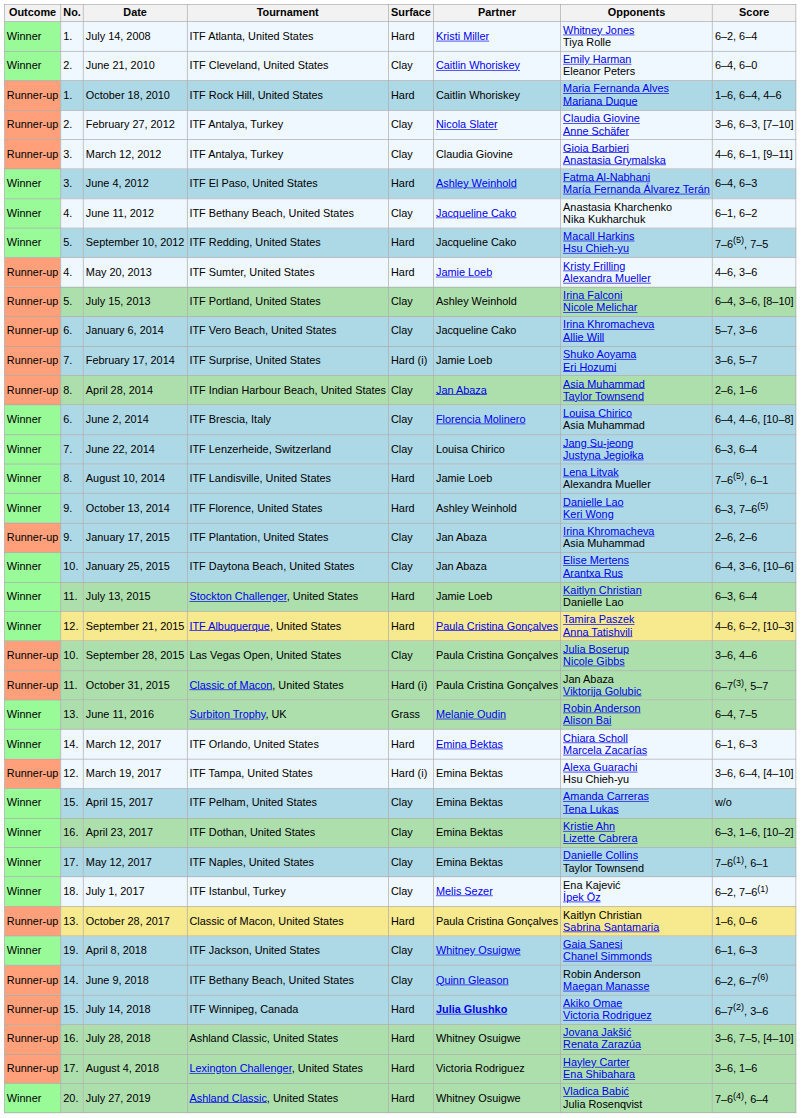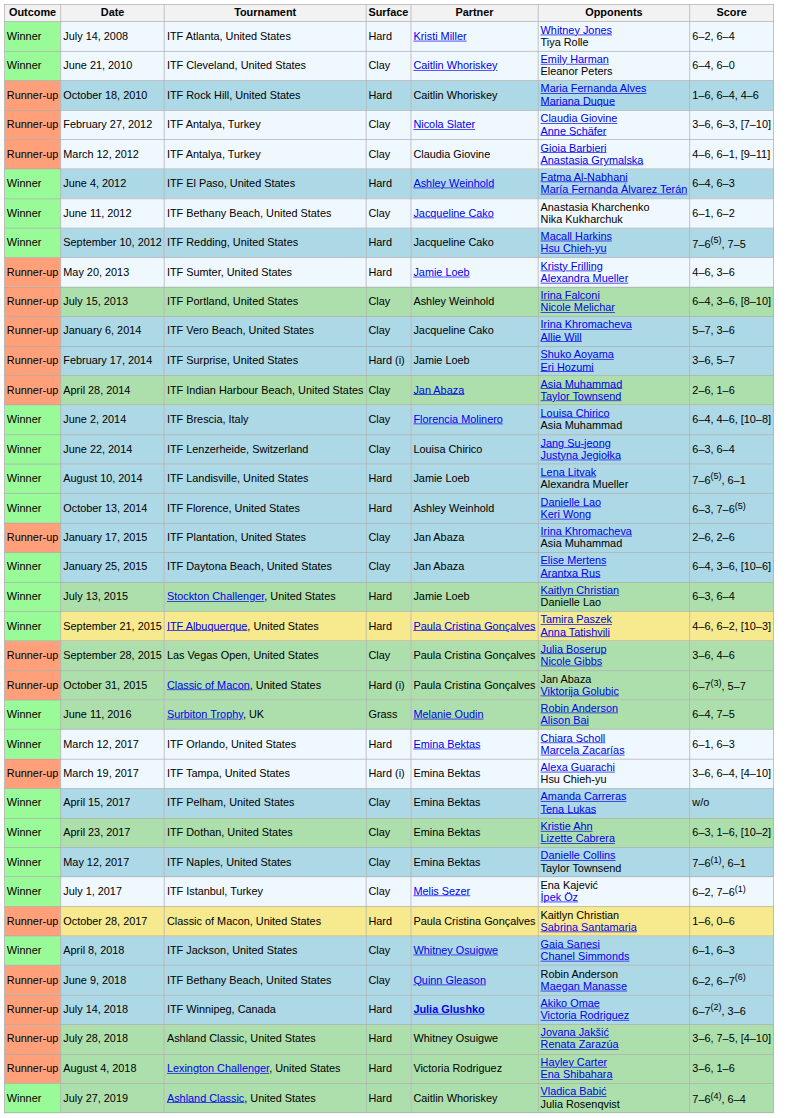 <table class="sortable wikitable">
 <tr>
 <th>Outcome</th>
-<th class="unsortable">No.</th>
 <th>Date</th>
 <th>Tournament</th>
 <th>Surface</th>
 <th>Partner</th>
 <th>Opponents</th>
 <th class="unsortable">Score</th>
 </tr>
 <tr style="background:#f0f8ff;">
 <td style="background:#98fb98;">Winner</td>
-<td>1.</td>
 <td>July 14, 2008</td>
 <td>ITF Atlanta, United States</td>
 <td>Hard</td>
 <td> <a href='#'>Kristi Miller</a></td>
 <td> <a href='#'>Whitney Jones</a> <br>  Tiya Rolle</td>
 <td>6–2, 6–4</td>
 </tr>
 <tr style="background:#f0f8ff;">
 <td style="background:#98fb98;">Winner</td>
-<td>2.</td>
 <td>June 21, 2010</td>
 <td>ITF Cleveland, United States</td>
 <td>Clay</td>
 <td> <a href='#'>Caitlin Whoriskey</a></td>
 <td> <a href='#'>Emily Harman</a> <br>  Eleanor Peters</td>
 <td>6–4, 6–0</td>
 </tr>
 <tr style="background:lightblue;">
 <td style="background:#ffa07a;">Runner-up</td>
-<td>1.</td>
 <td>October 18, 2010</td>
 <td>ITF Rock Hill, United States</td>
 <td>Hard</td>
 <td> Caitlin Whoriskey</td>
 <td> <a href='#'>Maria Fernanda Alves</a> <br>  <a href='#'>Mariana Duque</a></td>
 <td>1–6, 6–4, 4–6</td>
 </tr>
 <tr style="background:#f0f8ff;">
 <td style="background:#ffa07a;">Runner-up</td>
-<td>2.</td>
 <td>February 27, 2012</td>
 <td>ITF Antalya, Turkey</td>
 <td>Clay</td>
 <td> <a href='#'>Nicola Slater</a></td>
 <td> <a href='#'>Claudia Giovine</a> <br>  <a href='#'>Anne Schäfer</a></td>
 <td>3–6, 6–3, [7–10]</td>
 </tr>
 <tr style="background:#f0f8ff;">
 <td style="background:#ffa07a;">Runner-up</td>
-<td>3.</td>
 <td>March 12, 2012</td>
 <td>ITF Antalya, Turkey</td>
 <td>Clay</td>
 <td> Claudia Giovine</td>
 <td> <a href='#'>Gioia Barbieri</a> <br>  <a href='#'>Anastasia Grymalska</a></td>
 <td>4–6, 6–1, [9–11]</td>
 </tr>
 <tr style="background:lightblue;">
 <td style="background:#98fb98;">Winner</td>
-<td>3.</td>
 <td>June 4, 2012</td>
 <td>ITF El Paso, United States</td>
 <td>Hard</td>
 <td> <a href='#'>Ashley Weinhold</a></td>
 <td> <a href='#'>Fatma Al-Nabhani</a> <br>  <a href='#'>María Fernanda Álvarez Terán</a></td>
 <td>6–4, 6–3</td>
 </tr>
 <tr style="background:#f0f8ff;">
 <td style="background:#98fb98;">Winner</td>
-<td>4.</td>
 <td>June 11, 2012</td>
 <td>ITF Bethany Beach, United States</td>
 <td>Clay</td>
 <td> <a href='#'>Jacqueline Cako</a></td>
 <td> Anastasia Kharchenko <br>  Nika Kukharchuk</td>
 <td>6–1, 6–2</td>
 </tr>
 <tr style="background:lightblue;">
 <td style="background:#98fb98;">Winner</td>
-<td>5.</td>
 <td>September 10, 2012</td>
 <td>ITF Redding, United States</td>
 <td>Hard</td>
 <td> Jacqueline Cako</td>
 <td> <a href='#'>Macall Harkins</a> <br>  <a href='#'>Hsu Chieh-yu</a></td>
 <td>7–6<sup>(5)</sup>, 7–5</td>
 </tr>
 <tr style="background:#f0f8ff;">
 <td style="background:#ffa07a;">Runner-up</td>
-<td>4.</td>
 <td>May 20, 2013</td>
 <td>ITF Sumter, United States</td>
 <td>Hard</td>
 <td> <a href='#'>Jamie Loeb</a></td>
 <td> <a href='#'>Kristy Frilling</a> <br>  <a href='#'>Alexandra Mueller</a></td>
 <td>4–6, 3–6</td>
 </tr>
 <tr style="background:#addfad;">
 <td style="background:#ffa07a;">Runner-up</td>
-<td>5.</td>
 <td>July 15, 2013</td>
 <td>ITF Portland, United States</td>
 <td>Clay</td>
 <td> Ashley Weinhold</td>
 <td> <a href='#'>Irina Falconi</a> <br>  <a href='#'>Nicole Melichar</a></td>
 <td>6–4, 3–6, [8–10]</td>
 </tr>
 <tr style="background:lightblue;">
 <td style="background:#ffa07a;">Runner-up</td>
-<td>6.</td>
 <td>January 6, 2014</td>
 <td>ITF Vero Beach, United States</td>
 <td>Clay</td>
 <td> Jacqueline Cako</td>
 <td> <a href='#'>Irina Khromacheva</a> <br>  <a href='#'>Allie Will</a></td>
 <td>5–7, 3–6</td>
 </tr>
 <tr style="background:lightblue;">
 <td style="background:#ffa07a;">Runner-up</td>
-<td>7.</td>
 <td>February 17, 2014</td>
 <td>ITF Surprise, United States</td>
 <td>Hard (i)</td>
 <td> Jamie Loeb</td>
 <td> <a href='#'>Shuko Aoyama</a> <br>  <a href='#'>Eri Hozumi</a></td>
 <td>3–6, 5–7</td>
 </tr>
 <tr style="background:#addfad;">
 <td style="background:#ffa07a;">Runner-up</td>
-<td>8.</td>
 <td>April 28, 2014</td>
 <td>ITF Indian Harbour Beach, United States</td>
 <td>Clay</td>
 <td> <a href='#'>Jan Abaza</a></td>
 <td> <a href='#'>Asia Muhammad</a> <br>  <a href='#'>Taylor Townsend</a></td>
 <td>2–6, 1–6</td>
 </tr>
 <tr style="background:lightblue;">
 <td style="background:#98fb98;">Winner</td>
-<td>6.</td>
 <td>June 2, 2014</td>
 <td>ITF Brescia, Italy</td>
 <td>Clay</td>
 <td> <a href='#'>Florencia Molinero</a></td>
 <td> <a href='#'>Louisa Chirico</a> <br>  Asia Muhammad</td>
 <td>6–4, 4–6, [10–8]</td>
 </tr>
 <tr style="background:lightblue;">
 <td style="background:#98fb98;">Winner</td>
-<td>7.</td>
 <td>June 22, 2014</td>
 <td>ITF Lenzerheide, Switzerland</td>
 <td>Clay</td>
 <td> Louisa Chirico</td>
 <td> <a href='#'>Jang Su-jeong</a> <br>  <a href='#'>Justyna Jegiołka</a></td>
 <td>6–3, 6–4</td>
 </tr>
 <tr style="background:lightblue;">
 <td style="background:#98fb98;">Winner</td>
-<td>8.</td>
 <td>August 10, 2014</td>
 <td>ITF Landisville, United States</td>
 <td>Hard</td>
 <td> Jamie Loeb</td>
 <td> <a href='#'>Lena Litvak</a> <br>  Alexandra Mueller</td>
 <td>7–6<sup>(5)</sup>, 6–1</td>
 </tr>
 <tr style="background:lightblue;">
 <td style="background:#98fb98;">Winner</td>
-<td>9.</td>
 <td>October 13, 2014</td>
 <td>ITF Florence, United States</td>
 <td>Hard</td>
 <td> Ashley Weinhold</td>
 <td> <a href='#'>Danielle Lao</a> <br>  <a href='#'>Keri Wong</a></td>
 <td>6–3, 7–6<sup>(5)</sup></td>
 </tr>
 <tr style="background:lightblue;">
 <td style="background:#ffa07a;">Runner-up</td>
-<td>9.</td>
 <td>January 17, 2015</td>
 <td>ITF Plantation, United States</td>
 <td>Clay</td>
 <td> Jan Abaza</td>
 <td> <a href='#'>Irina Khromacheva</a> <br>  Asia Muhammad</td>
 <td>2–6, 2–6</td>
 </tr>
 <tr style="background:lightblue;">
 <td style="background:#98fb98;">Winner</td>
-<td>10.</td>
 <td>January 25, 2015</td>
 <td>ITF Daytona Beach, United States</td>
 <td>Clay</td>
 <td> Jan Abaza</td>
 <td> <a href='#'>Elise Mertens</a> <br>  <a href='#'>Arantxa Rus</a></td>
 <td>6–4, 3–6, [10–6]</td>
 </tr>
 <tr style="background:#addfad;">
 <td style="background:#98fb98;">Winner</td>
-<td>11.</td>
 <td>July 13, 2015</td>
 <td><a href='#'>Stockton Challenger</a>, United States</td>
 <td>Hard</td>
 <td> Jamie Loeb</td>
 <td> <a href='#'>Kaitlyn Christian</a> <br>  Danielle Lao</td>
 <td>6–3, 6–4</td>
 </tr>
 <tr style="background:#f7e98e;">
 <td style="background:#98fb98;">Winner</td>
-<td>12.</td>
 <td>September 21, 2015</td>
 <td><a href='#'>ITF Albuquerque</a>, United States</td>
 <td>Hard</td>
 <td> <a href='#'>Paula Cristina Gonçalves</a></td>
 <td> <a href='#'>Tamira Paszek</a> <br>  <a href='#'>Anna Tatishvili</a></td>
 <td>4–6, 6–2, [10–3]</td>
 </tr>
 <tr style="background:#addfad;">
 <td style="background:#ffa07a;">Runner-up</td>
-<td>10.</td>
 <td>September 28, 2015</td>
 <td>Las Vegas Open, United States</td>
 <td>Clay</td>
 <td> Paula Cristina Gonçalves</td>
 <td> <a href='#'>Julia Boserup</a> <br>  <a href='#'>Nicole Gibbs</a></td>
 <td>3–6, 4–6</td>
 </tr>
 <tr style="background:#addfad;">
 <td style="background:#ffa07a;">Runner-up</td>
-<td>11.</td>
 <td>October 31, 2015</td>
 <td><a href='#'>Classic of Macon</a>, United States</td>
 <td>Hard (i)</td>
 <td> Paula Cristina Gonçalves</td>
 <td> Jan Abaza <br>  <a href='#'>Viktorija Golubic</a></td>
 <td>6–7<sup>(3)</sup>, 5–7</td>
 </tr>
 <tr style="background:#addfad;">
 <td style="background:#98fb98;">Winner</td>
-<td>13.</td>
 <td>June 11, 2016</td>
 <td><a href='#'>Surbiton Trophy</a>, UK</td>
 <td>Grass</td>
 <td> <a href='#'>Melanie Oudin</a></td>
 <td> <a href='#'>Robin Anderson</a> <br>  <a href='#'>Alison Bai</a></td>
 <td>6–4, 7–5</td>
 </tr>
 <tr style="background:#f0f8ff;">
 <td style="background:#98fb98;">Winner</td>
-<td>14.</td>
 <td>March 12, 2017</td>
 <td>ITF Orlando, United States</td>
 <td>Hard</td>
 <td> <a href='#'>Emina Bektas</a></td>
 <td> <a href='#'>Chiara Scholl</a> <br>  <a href='#'>Marcela Zacarías</a></td>
 <td>6–1, 6–3</td>
 </tr>
 <tr style="background:#f0f8ff;">
 <td style="background:#ffa07a;">Runner-up</td>
-<td>12.</td>
 <td>March 19, 2017</td>
 <td>ITF Tampa, United States</td>
 <td>Hard (i)</td>
 <td> Emina Bektas</td>
 <td> <a href='#'>Alexa Guarachi</a> <br>  Hsu Chieh-yu</td>
 <td>3–6, 6–4, [4–10]</td>
 </tr>
 <tr style="background:lightblue;">
 <td style="background:#98fb98;">Winner</td>
-<td>15.</td>
 <td>April 15, 2017</td>
 <td>ITF Pelham, United States</td>
 <td>Clay</td>
 <td> Emina Bektas</td>
 <td> <a href='#'>Amanda Carreras</a> <br>  <a href='#'>Tena Lukas</a></td>
 <td>w/o</td>
 </tr>
 <tr style="background:#addfad;">
 <td style="background:#98fb98;">Winner</td>
-<td>16.</td>
 <td>April 23, 2017</td>
 <td>ITF Dothan, United States</td>
 <td>Clay</td>
 <td> Emina Bektas</td>
 <td> <a href='#'>Kristie Ahn</a> <br>  <a href='#'>Lizette Cabrera</a></td>
 <td>6–3, 1–6, [10–2]</td>
 </tr>
 <tr style="background:lightblue;">
 <td style="background:#98fb98;">Winner</td>
-<td>17.</td>
 <td>May 12, 2017</td>
 <td>ITF Naples, United States</td>
 <td>Clay</td>
 <td> Emina Bektas</td>
 <td> <a href='#'>Danielle Collins</a> <br>  Taylor Townsend</td>
 <td>7–6<sup>(1)</sup>, 6–1</td>
 </tr>
 <tr style="background:#f0f8ff;">
 <td style="background:#98fb98;">Winner</td>
-<td>18.</td>
 <td>July 1, 2017</td>
 <td>ITF Istanbul, Turkey</td>
 <td>Clay</td>
 <td> <a href='#'>Melis Sezer</a></td>
 <td> Ena Kajević <br>  <a href='#'>İpek Öz</a></td>
 <td>6–2, 7–6<sup>(1)</sup></td>
 </tr>
 <tr style="background:#f7e98e;">
 <td style="background:#ffa07a;">Runner-up</td>
-<td>13.</td>
 <td>October 28, 2017</td>
 <td>Classic of Macon, United States</td>
 <td>Hard</td>
 <td> Paula Cristina Gonçalves</td>
 <td> Kaitlyn Christian <br>  <a href='#'>Sabrina Santamaria</a></td>
 <td>1–6, 0–6</td>
 </tr>
 <tr style="background:lightblue;">
 <td style="background:#98fb98;">Winner</td>
-<td>19.</td>
 <td>April 8, 2018</td>
 <td>ITF Jackson, United States</td>
 <td>Clay</td>
 <td> <a href='#'>Whitney Osuigwe</a></td>
 <td> <a href='#'>Gaia Sanesi</a> <br>  <a href='#'>Chanel Simmonds</a></td>
 <td>6–1, 6–3</td>
 </tr>
 <tr style="background:lightblue;">
 <td style="background:#ffa07a;">Runner-up</td>
-<td>14.</td>
 <td>June 9, 2018</td>
 <td>ITF Bethany Beach, United States</td>
 <td>Clay</td>
 <td> <a href='#'>Quinn Gleason</a></td>
 <td> Robin Anderson <br>  <a href='#'>Maegan Manasse</a></td>
 <td>6–2, 6–7<sup>(6)</sup></td>
 </tr>
 <tr style="background:lightblue;">
 <td style="background:#ffa07a;">Runner-up</td>
-<td>15.</td>
 <td>July 14, 2018</td>
 <td>ITF Winnipeg, Canada</td>
 <td>Hard</td>
 <td><strong> <a href='#'>Julia Glushko</a></strong></td>
 <td> <a href='#'>Akiko Omae</a> <br>  <a href='#'>Victoria Rodriguez</a></td>
 <td>6–7<sup>(2)</sup>, 3–6</td>
 </tr>
 <tr style="background:#addfad;">
 <td style="background:#ffa07a;">Runner-up</td>
-<td>16.</td>
 <td>July 28, 2018</td>
 <td>Ashland Classic, United States</td>
 <td>Hard</td>
 <td> Whitney Osuigwe</td>
 <td> <a href='#'>Jovana Jakšić</a> <br>  <a href='#'>Renata Zarazúa</a></td>
 <td>3–6, 7–5, [4–10]</td>
 </tr>
 <tr style="background:#addfad;">
 <td style="background:#ffa07a;">Runner-up</td>
-<td>17.</td>
 <td>August 4, 2018</td>
 <td><a href='#'>Lexington Challenger</a>, United States</td>
 <td>Hard</td>
 <td> Victoria Rodriguez</td>
 <td> <a href='#'>Hayley Carter</a> <br>  <a href='#'>Ena Shibahara</a></td>
 <td>3–6, 1–6</td>
 </tr>
 <tr style="background:#addfad;">
 <td style="background:#98fb98;">Winner</td>
-<td>20.</td>
 <td>July 27, 2019</td>
 <td><a href='#'>Ashland Classic</a>, United States</td>
 <td>Hard</td>
-<td> Whitney Osuigwe</td>
+<td> Caitlin Whoriskey</td>
 <td> <a href='#'>Vladica Babić</a> <br>  Julia Rosenqvist</td>
 <td>7–6<sup>(4)</sup>, 6–4</td>
 </tr>
 </table>
